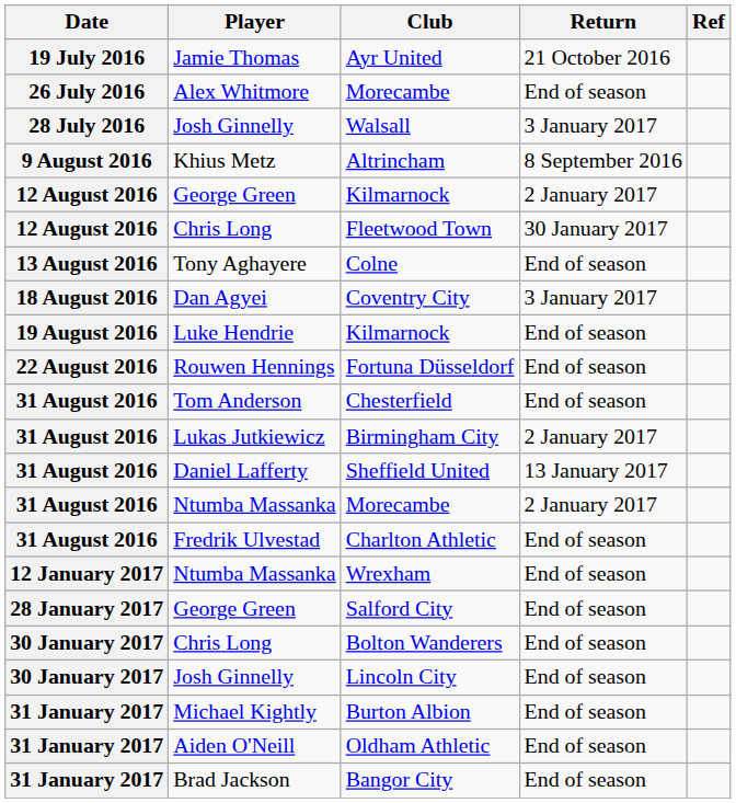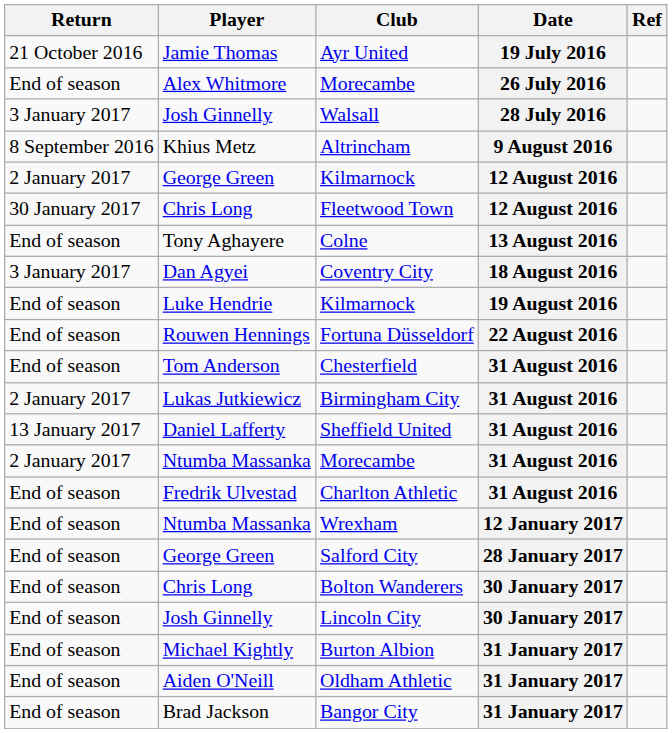 <table class="wikitable plainrowheaders">
 <tr>
-<th scope=col>Date</th>
+<th scope=col>Return</th>
 <th scope=col>Player</th>
 <th scope=col>Club</th>
-<th scope=col>Return</th>
+<th scope=col>Date</th>
 <th scope=col class=unsortable>Ref</th>
 </tr>
 <tr>
-<th scope=row>19 July 2016</th>
+<td>21 October 2016</td>
 <td><a href='#'>Jamie Thomas</a></td>
 <td><a href='#'>Ayr United</a></td>
-<td>21 October 2016</td>
+<th scope=row>19 July 2016</th>
 <td style="text-align:center;"></td>
 </tr>
 <tr>
-<th scope=row>26 July 2016</th>
+<td>End of season</td>
 <td><a href='#'>Alex Whitmore</a></td>
 <td><a href='#'>Morecambe</a></td>
-<td>End of season</td>
+<th scope=row>26 July 2016</th>
 <td style="text-align:center;"></td>
 </tr>
 <tr>
-<th scope=row>28 July 2016</th>
+<td>3 January 2017</td>
 <td><a href='#'>Josh Ginnelly</a></td>
 <td><a href='#'>Walsall</a></td>
-<td>3 January 2017</td>
+<th scope=row>28 July 2016</th>
 <td style="text-align:center;"></td>
 </tr>
 <tr>
-<th scope=row>9 August 2016</th>
+<td>8 September 2016</td>
 <td>Khius Metz</td>
 <td><a href='#'>Altrincham</a></td>
-<td>8 September 2016</td>
+<th scope=row>9 August 2016</th>
 <td style="text-align:center;"></td>
 </tr>
 <tr>
-<th scope=row>12 August 2016</th>
+<td>2 January 2017</td>
 <td><a href='#'>George Green</a></td>
 <td><a href='#'>Kilmarnock</a></td>
-<td>2 January 2017</td>
+<th scope=row>12 August 2016</th>
 <td style="text-align:center;"></td>
 </tr>
 <tr>
-<th scope=row>12 August 2016</th>
+<td>30 January 2017</td>
 <td><a href='#'>Chris Long</a></td>
 <td><a href='#'>Fleetwood Town</a></td>
-<td>30 January 2017</td>
+<th scope=row>12 August 2016</th>
 <td style="text-align:center;"></td>
 </tr>
 <tr>
-<th scope=row>13 August 2016</th>
+<td>End of season</td>
 <td>Tony Aghayere</td>
 <td><a href='#'>Colne</a></td>
-<td>End of season</td>
+<th scope=row>13 August 2016</th>
 <td style="text-align:center;"></td>
 </tr>
 <tr>
-<th scope=row>18 August 2016</th>
+<td>3 January 2017</td>
 <td><a href='#'>Dan Agyei</a></td>
 <td><a href='#'>Coventry City</a></td>
-<td>3 January 2017</td>
+<th scope=row>18 August 2016</th>
 <td style="text-align:center;"></td>
 </tr>
 <tr>
-<th scope=row>19 August 2016</th>
+<td>End of season</td>
 <td><a href='#'>Luke Hendrie</a></td>
 <td><a href='#'>Kilmarnock</a></td>
-<td>End of season</td>
+<th scope=row>19 August 2016</th>
 <td style="text-align:center;"></td>
 </tr>
 <tr>
-<th scope=row>22 August 2016</th>
+<td>End of season</td>
 <td><a href='#'>Rouwen Hennings</a></td>
 <td><a href='#'>Fortuna Düsseldorf</a></td>
-<td>End of season</td>
+<th scope=row>22 August 2016</th>
 <td style="text-align:center;"></td>
 </tr>
 <tr>
-<th scope=row>31 August 2016</th>
+<td>End of season</td>
 <td><a href='#'>Tom Anderson</a></td>
 <td><a href='#'>Chesterfield</a></td>
-<td>End of season</td>
+<th scope=row>31 August 2016</th>
 <td style="text-align:center;"></td>
 </tr>
 <tr>
-<th scope=row>31 August 2016</th>
+<td>2 January 2017</td>
 <td><a href='#'>Lukas Jutkiewicz</a></td>
 <td><a href='#'>Birmingham City</a></td>
-<td>2 January 2017</td>
+<th scope=row>31 August 2016</th>
 <td style="text-align:center;"></td>
 </tr>
 <tr>
-<th scope=row>31 August 2016</th>
+<td>13 January 2017</td>
 <td><a href='#'>Daniel Lafferty</a></td>
 <td><a href='#'>Sheffield United</a></td>
-<td>13 January 2017</td>
+<th scope=row>31 August 2016</th>
 <td style="text-align:center;"></td>
 </tr>
 <tr>
-<th scope=row>31 August 2016</th>
+<td>2 January 2017</td>
 <td><a href='#'>Ntumba Massanka</a></td>
 <td><a href='#'>Morecambe</a></td>
-<td>2 January 2017</td>
+<th scope=row>31 August 2016</th>
 <td style="text-align:center;"></td>
 </tr>
 <tr>
-<th scope=row>31 August 2016</th>
+<td>End of season</td>
 <td><a href='#'>Fredrik Ulvestad</a></td>
 <td><a href='#'>Charlton Athletic</a></td>
-<td>End of season</td>
+<th scope=row>31 August 2016</th>
 <td style="text-align:center;"></td>
 </tr>
 <tr>
-<th scope=row>12 January 2017</th>
+<td>End of season</td>
 <td><a href='#'>Ntumba Massanka</a></td>
 <td><a href='#'>Wrexham</a></td>
-<td>End of season</td>
+<th scope=row>12 January 2017</th>
 <td style="text-align:center;"></td>
 </tr>
 <tr>
-<th scope=row>28 January 2017</th>
+<td>End of season</td>
 <td><a href='#'>George Green</a></td>
 <td><a href='#'>Salford City</a></td>
-<td>End of season</td>
+<th scope=row>28 January 2017</th>
 <td style="text-align:center;"></td>
 </tr>
 <tr>
-<th scope=row>30 January 2017</th>
+<td>End of season</td>
 <td><a href='#'>Chris Long</a></td>
 <td><a href='#'>Bolton Wanderers</a></td>
-<td>End of season</td>
+<th scope=row>30 January 2017</th>
 <td style="text-align:center;"></td>
 </tr>
 <tr>
-<th scope=row>30 January 2017</th>
+<td>End of season</td>
 <td><a href='#'>Josh Ginnelly</a></td>
 <td><a href='#'>Lincoln City</a></td>
-<td>End of season</td>
+<th scope=row>30 January 2017</th>
 <td style="text-align:center;"></td>
 </tr>
 <tr>
-<th scope=row>31 January 2017</th>
+<td>End of season</td>
 <td><a href='#'>Michael Kightly</a></td>
 <td><a href='#'>Burton Albion</a></td>
-<td>End of season</td>
+<th scope=row>31 January 2017</th>
 <td style="text-align:center;"></td>
 </tr>
 <tr>
-<th scope=row>31 January 2017</th>
+<td>End of season</td>
 <td><a href='#'>Aiden O'Neill</a></td>
 <td><a href='#'>Oldham Athletic</a></td>
-<td>End of season</td>
+<th scope=row>31 January 2017</th>
 <td style="text-align:center;"></td>
 </tr>
 <tr>
-<th scope=row>31 January 2017</th>
+<td>End of season</td>
 <td>Brad Jackson</td>
 <td><a href='#'>Bangor City</a></td>
-<td>End of season</td>
+<th scope=row>31 January 2017</th>
 <td style="text-align:center;"></td>
 </tr>
 </table>
